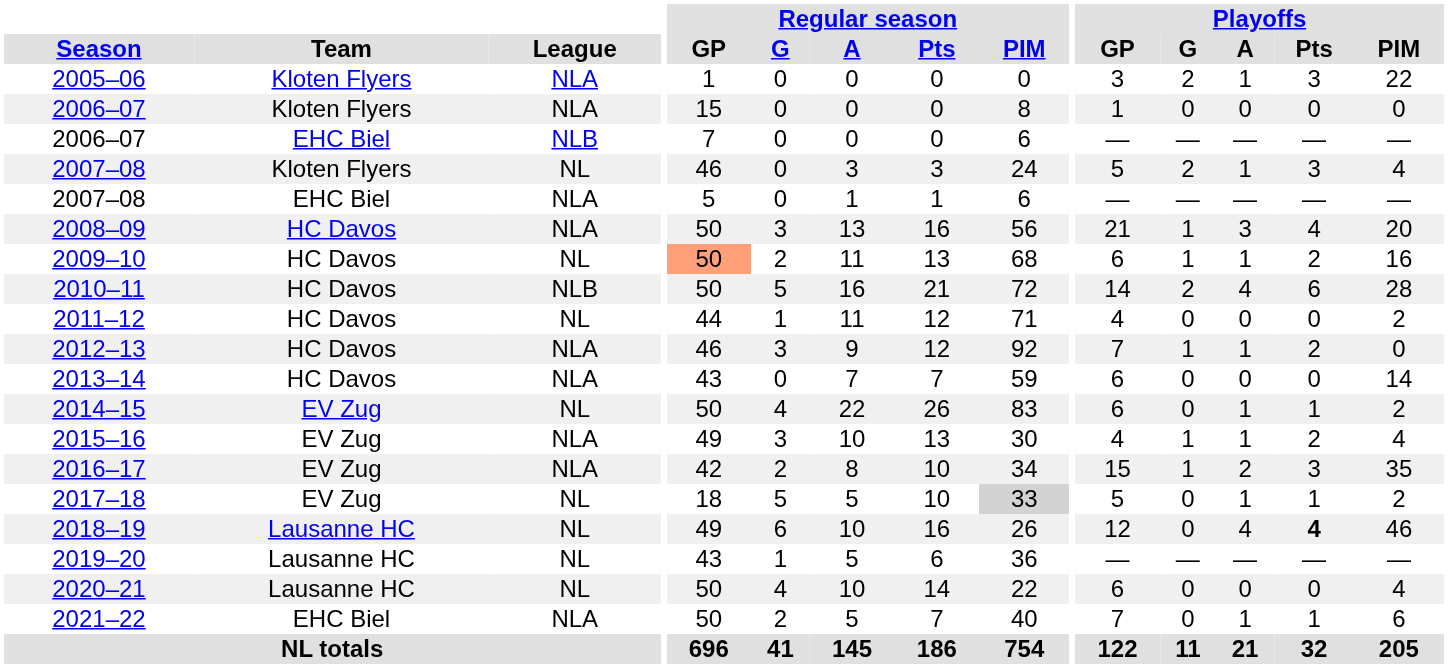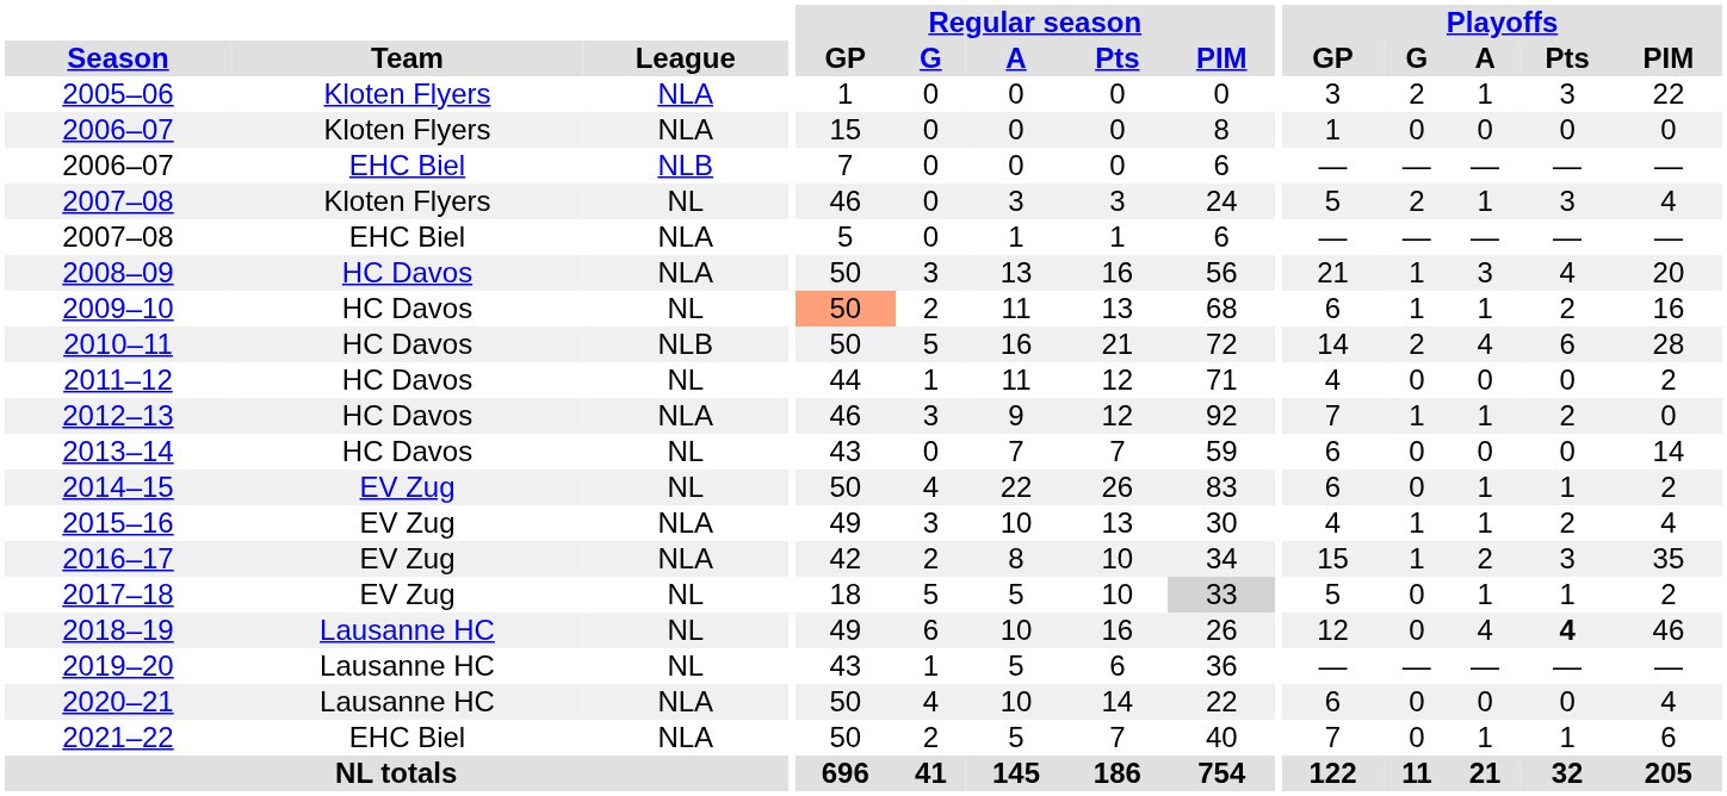 <table border="0" cellpadding="1" cellspacing="0" style="text-align:center; width:60em">
 <tr bgcolor="#e0e0e0">
 <th colspan="3" bgcolor="#ffffff"></th>
 <th rowspan="99" bgcolor="#ffffff"></th>
 <th colspan="5"><a href='#'>Regular season</a></th>
 <th rowspan="99" bgcolor="#ffffff"></th>
 <th colspan="5"><a href='#'>Playoffs</a></th>
 </tr>
 <tr bgcolor="#e0e0e0">
 <th><a href='#'>Season</a></th>
 <th>Team</th>
 <th>League</th>
 <th>GP</th>
 <th><a href='#'>G</a></th>
 <th><a href='#'>A</a></th>
 <th><a href='#'>Pts</a></th>
 <th><a href='#'>PIM</a></th>
 <th>GP</th>
 <th>G</th>
 <th>A</th>
 <th>Pts</th>
 <th>PIM</th>
 </tr>
 <tr>
 <td><a href='#'>2005–06</a></td>
 <td><a href='#'>Kloten Flyers</a></td>
 <td><a href='#'>NLA</a></td>
 <td>1</td>
 <td>0</td>
 <td>0</td>
 <td>0</td>
 <td>0</td>
 <td>3</td>
 <td>2</td>
 <td>1</td>
 <td>3</td>
 <td>22</td>
 </tr>
 <tr bgcolor="#f0f0f0">
 <td><a href='#'>2006–07</a></td>
 <td>Kloten Flyers</td>
 <td>NLA</td>
 <td>15</td>
 <td>0</td>
 <td>0</td>
 <td>0</td>
 <td>8</td>
 <td>1</td>
 <td>0</td>
 <td>0</td>
 <td>0</td>
 <td>0</td>
 </tr>
 <tr>
 <td>2006–07</td>
 <td><a href='#'>EHC Biel</a></td>
 <td><a href='#'>NLB</a></td>
 <td>7</td>
 <td>0</td>
 <td>0</td>
 <td>0</td>
 <td>6</td>
 <td>—</td>
 <td>—</td>
 <td>—</td>
 <td>—</td>
 <td>—</td>
 </tr>
 <tr bgcolor="#f0f0f0">
 <td><a href='#'>2007–08</a></td>
 <td>Kloten Flyers</td>
 <td>NL</td>
 <td>46</td>
 <td>0</td>
 <td>3</td>
 <td>3</td>
 <td>24</td>
 <td>5</td>
 <td>2</td>
 <td>1</td>
 <td>3</td>
 <td>4</td>
 </tr>
 <tr>
 <td>2007–08</td>
 <td>EHC Biel</td>
 <td>NLA</td>
 <td>5</td>
 <td>0</td>
 <td>1</td>
 <td>1</td>
 <td>6</td>
 <td>—</td>
 <td>—</td>
 <td>—</td>
 <td>—</td>
 <td>—</td>
 </tr>
 <tr bgcolor="#f0f0f0">
 <td><a href='#'>2008–09</a></td>
 <td><a href='#'>HC Davos</a></td>
 <td>NLA</td>
 <td>50</td>
 <td>3</td>
 <td>13</td>
 <td>16</td>
 <td>56</td>
 <td>21</td>
 <td>1</td>
 <td>3</td>
 <td>4</td>
 <td>20</td>
 </tr>
 <tr>
 <td><a href='#'>2009–10</a></td>
 <td>HC Davos</td>
 <td>NL</td>
 <td style="background: lightsalmon;">50</td>
 <td>2</td>
 <td>11</td>
 <td>13</td>
 <td>68</td>
 <td>6</td>
 <td>1</td>
 <td>1</td>
 <td>2</td>
 <td>16</td>
 </tr>
 <tr bgcolor="#f0f0f0">
 <td><a href='#'>2010–11</a></td>
 <td>HC Davos</td>
 <td>NLB</td>
 <td>50</td>
 <td>5</td>
 <td>16</td>
 <td>21</td>
 <td>72</td>
 <td>14</td>
 <td>2</td>
 <td>4</td>
 <td>6</td>
 <td>28</td>
 </tr>
 <tr>
 <td><a href='#'>2011–12</a></td>
 <td>HC Davos</td>
 <td>NL</td>
 <td>44</td>
 <td>1</td>
 <td>11</td>
 <td>12</td>
 <td>71</td>
 <td>4</td>
 <td>0</td>
 <td>0</td>
 <td>0</td>
 <td>2</td>
 </tr>
 <tr bgcolor="#f0f0f0">
 <td><a href='#'>2012–13</a></td>
 <td>HC Davos</td>
 <td>NLA</td>
 <td>46</td>
 <td>3</td>
 <td>9</td>
 <td>12</td>
 <td>92</td>
 <td>7</td>
 <td>1</td>
 <td>1</td>
 <td>2</td>
 <td>0</td>
 </tr>
 <tr>
 <td><a href='#'>2013–14</a></td>
 <td>HC Davos</td>
-<td>NLA</td>
+<td>NL</td>
 <td>43</td>
 <td>0</td>
 <td>7</td>
 <td>7</td>
 <td>59</td>
 <td>6</td>
 <td>0</td>
 <td>0</td>
 <td>0</td>
 <td>14</td>
 </tr>
 <tr bgcolor="#f0f0f0">
 <td><a href='#'>2014–15</a></td>
 <td><a href='#'>EV Zug</a></td>
 <td>NL</td>
 <td>50</td>
 <td>4</td>
 <td>22</td>
 <td>26</td>
 <td>83</td>
 <td>6</td>
 <td>0</td>
 <td>1</td>
 <td>1</td>
 <td>2</td>
 </tr>
 <tr>
 <td><a href='#'>2015–16</a></td>
 <td>EV Zug</td>
 <td>NLA</td>
 <td>49</td>
 <td>3</td>
 <td>10</td>
 <td>13</td>
 <td>30</td>
 <td>4</td>
 <td>1</td>
 <td>1</td>
 <td>2</td>
 <td>4</td>
 </tr>
 <tr bgcolor="#f0f0f0">
 <td><a href='#'>2016–17</a></td>
 <td>EV Zug</td>
 <td>NLA</td>
 <td>42</td>
 <td>2</td>
 <td>8</td>
 <td>10</td>
 <td>34</td>
 <td>15</td>
 <td>1</td>
 <td>2</td>
 <td>3</td>
 <td>35</td>
 </tr>
 <tr>
 <td><a href='#'>2017–18</a></td>
 <td>EV Zug</td>
 <td>NL</td>
 <td>18</td>
 <td>5</td>
 <td>5</td>
 <td>10</td>
 <td style="background: lightgrey;">33</td>
 <td>5</td>
 <td>0</td>
 <td>1</td>
 <td>1</td>
 <td>2</td>
 </tr>
 <tr bgcolor="#f0f0f0">
 <td><a href='#'>2018–19</a></td>
 <td><a href='#'>Lausanne HC</a></td>
 <td>NL</td>
 <td>49</td>
 <td>6</td>
 <td>10</td>
 <td>16</td>
 <td>26</td>
 <td>12</td>
 <td>0</td>
 <td>4</td>
 <td><strong>4</strong></td>
 <td>46</td>
 </tr>
 <tr>
 <td><a href='#'>2019–20</a></td>
 <td>Lausanne HC</td>
 <td>NL</td>
 <td>43</td>
 <td>1</td>
 <td>5</td>
 <td>6</td>
 <td>36</td>
 <td>—</td>
 <td>—</td>
 <td>—</td>
 <td>—</td>
 <td>—</td>
 </tr>
 <tr bgcolor="#f0f0f0">
 <td><a href='#'>2020–21</a></td>
 <td>Lausanne HC</td>
-<td>NL</td>
+<td>NLA</td>
 <td>50</td>
 <td>4</td>
 <td>10</td>
 <td>14</td>
 <td>22</td>
 <td>6</td>
 <td>0</td>
 <td>0</td>
 <td>0</td>
 <td>4</td>
 </tr>
 <tr>
 <td><a href='#'>2021–22</a></td>
 <td>EHC Biel</td>
 <td>NLA</td>
 <td>50</td>
 <td>2</td>
 <td>5</td>
 <td>7</td>
 <td>40</td>
 <td>7</td>
 <td>0</td>
 <td>1</td>
 <td>1</td>
 <td>6</td>
 </tr>
 <tr bgcolor="#e0e0e0">
 <th colspan="3">NL totals</th>
 <th>696</th>
 <th>41</th>
 <th>145</th>
 <th>186</th>
 <th>754</th>
 <th>122</th>
 <th>11</th>
 <th>21</th>
 <th>32</th>
 <th>205</th>
 </tr>
 </table>
